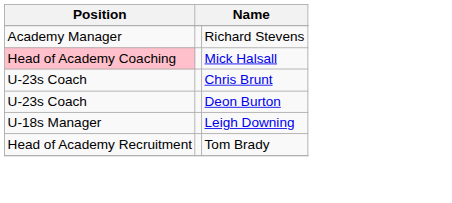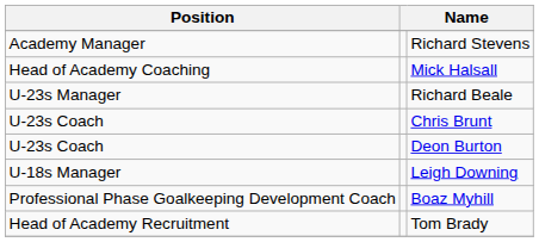 <table class=wikitable>
 <tr>
 <th>Position</th>
 <th colspan=2>Name</th>
 </tr>
 <tr>
 </tr>
 <tr>
 <td>Academy Manager</td>
 <td></td>
 <td>Richard Stevens</td>
 </tr>
 <tr>
-<td style="background: pink;">Head of Academy Coaching</td>
+<td>Head of Academy Coaching</td>
 <td></td>
 <td><a href='#'>Mick Halsall</a></td>
+</tr>
+<tr>
+<td>U-23s Manager</td>
+<td></td>
+<td>Richard Beale</td>
 </tr>
 <tr>
 <td>U-23s Coach</td>
 <td></td>
 <td><a href='#'>Chris Brunt</a></td>
 </tr>
 <tr>
 <td>U-23s Coach</td>
 <td></td>
 <td><a href='#'>Deon Burton</a></td>
 </tr>
 <tr>
 <td>U-18s Manager</td>
 <td></td>
 <td><a href='#'>Leigh Downing</a></td>
 </tr>
 <tr>
+<td>Professional Phase Goalkeeping Development Coach</td>
+<td></td>
+<td><a href='#'>Boaz Myhill</a></td>
+</tr>
+<tr>
 <td>Head of Academy Recruitment</td>
 <td></td>
 <td>Tom Brady</td>
 </tr>
 <tr>
 </tr>
 </table>
